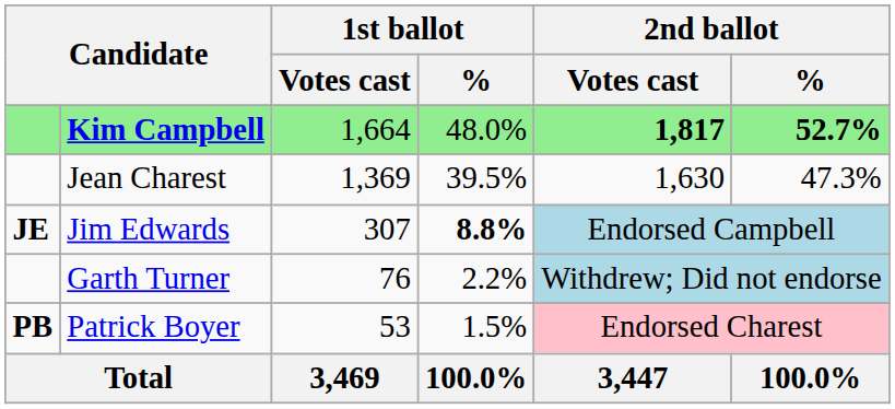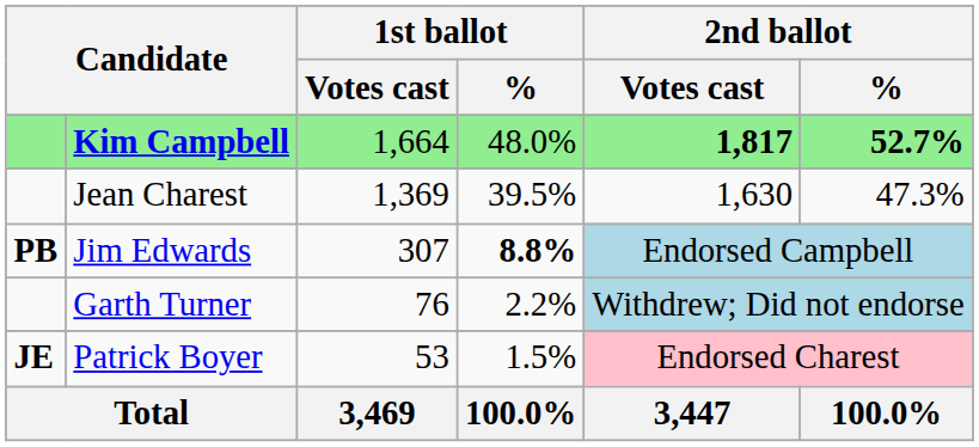 <table class="wikitable">
 <tr>
 <th rowspan="2" colspan="2">Candidate</th>
 <th colspan="2">1st ballot</th>
 <th colspan="2">2nd ballot</th>
 </tr>
 <tr>
 <th>Votes cast</th>
 <th>%</th>
 <th>Votes cast</th>
 <th>%</th>
 </tr>
 <tr style="background:lightgreen;">
 <td></td>
 <td><strong><a href='#'>Kim Campbell</a></strong></td>
 <td align="right">1,664</td>
 <td align="right">48.0%</td>
 <td align="right"><strong>1,817</strong></td>
 <td align="right"><strong>52.7%</strong></td>
 </tr>
 <tr>
 <td></td>
 <td>Jean Charest</td>
 <td align="right">1,369</td>
 <td align="right">39.5%</td>
 <td align="right">1,630</td>
 <td align="right">47.3%</td>
 </tr>
 <tr>
-<td><span> <strong>JE</strong></span></td>
+<td><span> <strong>PB</strong></span></td>
 <td><a href='#'>Jim Edwards</a></td>
 <td align="right">307</td>
 <td align="right"><strong>8.8%</strong></td>
 <td style="text-align:center; background:lightblue;" colspan="2">Endorsed Campbell</td>
 </tr>
 <tr>
 <td></td>
 <td><a href='#'>Garth Turner</a></td>
 <td align="right">76</td>
 <td align="right">2.2%</td>
 <td style="text-align:center; background:lightblue;" colspan="2">Withdrew; Did not endorse</td>
 </tr>
 <tr>
-<td><span> <strong>PB</strong></span></td>
+<td><span> <strong>JE</strong></span></td>
 <td><a href='#'>Patrick Boyer</a></td>
 <td align="right">53</td>
 <td align="right">1.5%</td>
 <td style="text-align:center; background:pink;" colspan="2">Endorsed Charest</td>
 </tr>
 <tr>
 <th colspan="2">Total</th>
 <th align="right">3,469</th>
 <th align="right">100.0%</th>
 <th align="right">3,447</th>
 <th align="right">100.0%</th>
 </tr>
 </table>
